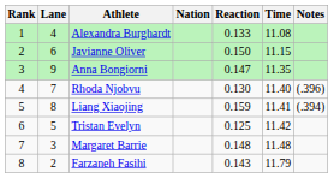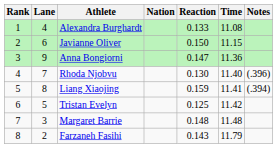 <table class="wikitable sortable" style="text-align:center">
 <tr>
 <th>Rank</th>
 <th>Lane</th>
 <th>Athlete</th>
 <th>Nation</th>
 <th>Reaction</th>
 <th>Time</th>
 <th>Notes</th>
 </tr>
 <tr bgcolor="bbf3bb">
 <td>1</td>
 <td>4</td>
 <td align="left"><a href='#'>Alexandra Burghardt</a></td>
 <td align="left"></td>
 <td>0.133</td>
 <td>11.08</td>
 <td></td>
 </tr>
 <tr bgcolor="bbf3bb">
 <td>2</td>
 <td>6</td>
 <td align="left"><a href='#'>Javianne Oliver</a></td>
 <td align="left"></td>
 <td>0.150</td>
 <td>11.15</td>
 <td></td>
 </tr>
 <tr bgcolor="bbf3bb">
 <td>3</td>
 <td>9</td>
 <td align="left"><a href='#'>Anna Bongiorni</a></td>
 <td align="left"></td>
 <td>0.147</td>
-<td>11.35</td>
+<td>11.36</td>
 <td></td>
 </tr>
 <tr>
 <td>4</td>
 <td>7</td>
 <td align="left"><a href='#'>Rhoda Njobvu</a></td>
 <td align="left"></td>
 <td>0.130</td>
 <td>11.40</td>
 <td>(.396)</td>
 </tr>
 <tr>
 <td>5</td>
 <td>8</td>
 <td align="left"><a href='#'>Liang Xiaojing</a></td>
 <td align="left"></td>
 <td>0.159</td>
 <td>11.41</td>
 <td>(.394)</td>
 </tr>
 <tr>
 <td>6</td>
 <td>5</td>
 <td align="left"><a href='#'>Tristan Evelyn</a></td>
 <td align="left"></td>
 <td>0.125</td>
 <td>11.42</td>
 <td></td>
 </tr>
 <tr>
 <td>7</td>
 <td>3</td>
 <td align="left"><a href='#'>Margaret Barrie</a></td>
 <td align="left"></td>
 <td>0.148</td>
 <td>11.48</td>
 <td></td>
 </tr>
 <tr>
 <td>8</td>
 <td>2</td>
 <td align="left"><a href='#'>Farzaneh Fasihi</a></td>
 <td align="left"></td>
 <td>0.143</td>
 <td>11.79</td>
 <td></td>
 </tr>
 </table>
